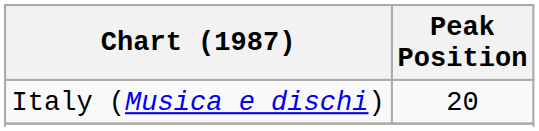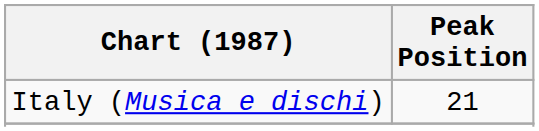 <table class="wikitable sortable plainrowheaders">
 <tr>
 <th>Chart (1987)</th>
 <th>Peak<br>Position</th>
 </tr>
 <tr>
 <td>Italy (<em><a href='#'>Musica e dischi</a></em>)</td>
-<td align="center">20</td>
+<td align="center">21</td>
 </tr>
 <tr>
 </tr>
 <tr>
 </tr>
 </table>
